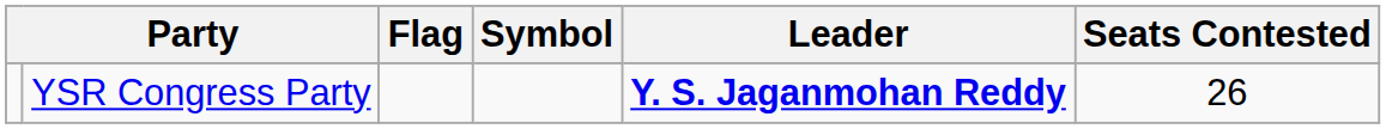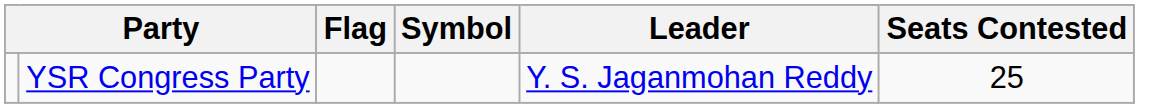 <table class="wikitable " style="text-align:center">
 <tr>
 <th colspan="2">Party</th>
 <th>Flag</th>
 <th>Symbol</th>
 <th>Leader</th>
 <th>Seats Contested</th>
 </tr>
 <tr>
 <td></td>
 <td><a href='#'>YSR Congress Party</a></td>
 <td></td>
 <td></td>
-<td><strong><a href='#'>Y. S. Jaganmohan Reddy</a></strong></td>
-<td>26</td>
+<td><a href='#'>Y. S. Jaganmohan Reddy</a></td>
+<td>25</td>
 </tr>
 </table>
